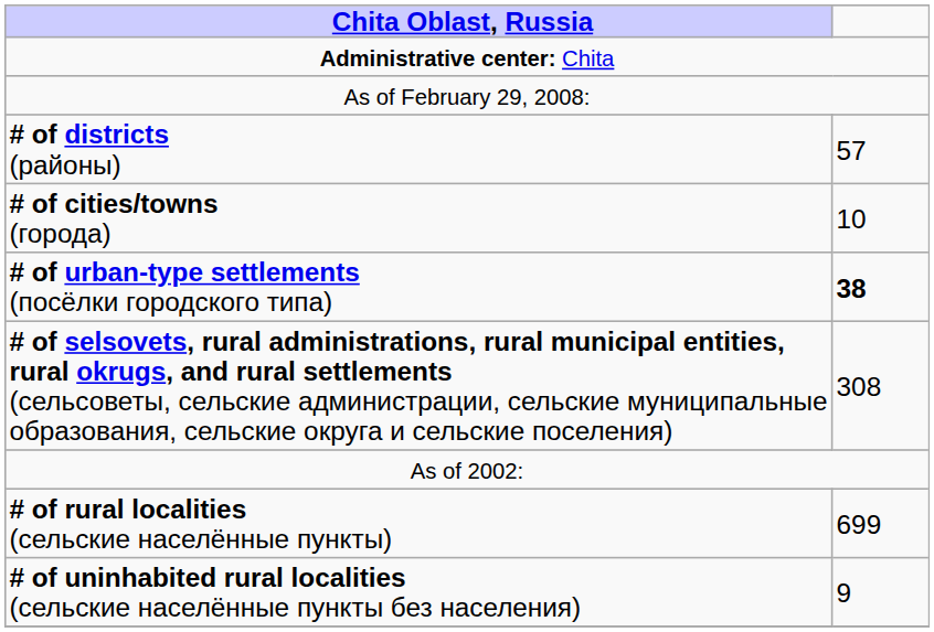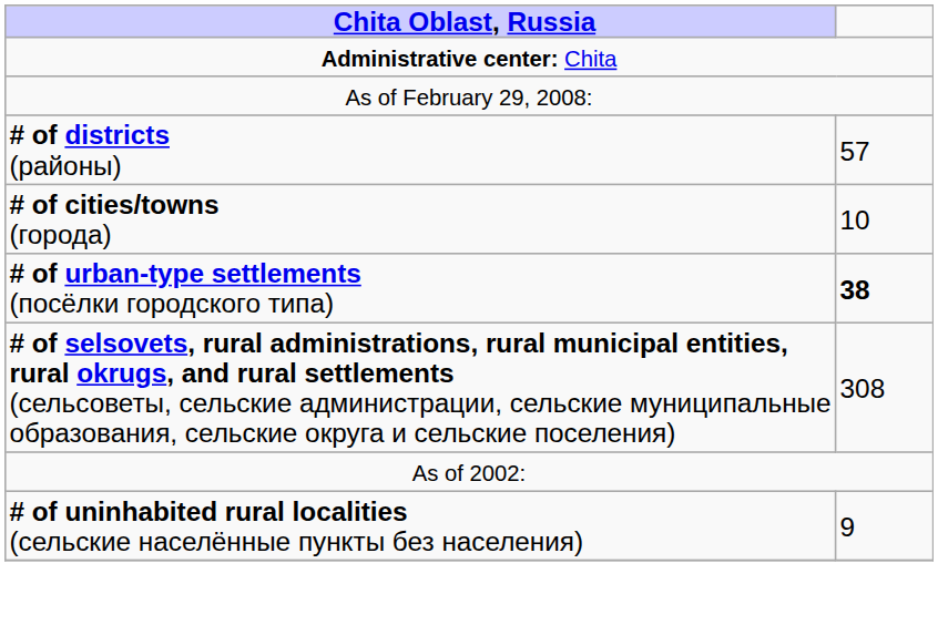 <table border=1 align="right" cellpadding=2 cellspacing=0 style="margin: 0 0 1em 1em; background: #f9f9f9; border: 1px #aaa solid; border-collapse: collapse; font-size: 95%;">
 <tr>
 <th bgcolor="#ccccff" style="padding:0 0 0 50px;"><a href='#'>Chita Oblast</a>, <a href='#'>Russia</a></th>
 <td width="50px"></td>
 </tr>
 <tr>
 <td colspan=2 align="center"><small><strong>Administrative center:</strong> <a href='#'>Chita</a></small></td>
 </tr>
 <tr>
 <td colspan=2 align="center"><small>As of February 29, 2008:</small></td>
 </tr>
 <tr>
 <td><strong># of <a href='#'>districts</a></strong><br>(районы)</td>
 <td>57</td>
 </tr>
 <tr>
 <td><strong># of cities/towns</strong><br>(города)</td>
 <td>10</td>
 </tr>
 <tr>
 <td><strong># of <a href='#'>urban-type settlements</a></strong><br>(посёлки городского типа)</td>
 <td><strong>38</strong></td>
 </tr>
 <tr>
 <td><strong># of <a href='#'>selsovets</a>, rural administrations, rural municipal entities,<br>rural <a href='#'>okrugs</a>, and rural settlements</strong><br>(сельсоветы, сельские администрации, сельские муниципальные<br>образования, сельские округа и сельские поселения)</td>
 <td>308</td>
 </tr>
 <tr>
 <td colspan=2 align="center"><small>As of 2002:</small></td>
 </tr>
 <tr>
-<td><strong># of rural localities</strong><br>(сельские населённые пункты)</td>
-<td>699</td>
-</tr>
-<tr>
 <td><strong># of uninhabited rural localities</strong><br>(сельские населённые пункты без населения)</td>
 <td>9</td>
 </tr>
 <tr>
 </tr>
 </table>
